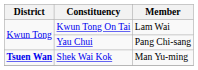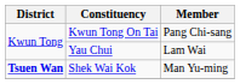 <table class="wikitable" style="text-align:left;">
 <tr>
 <th>District</th>
 <th>Constituency</th>
 <th>Member</th>
 </tr>
 <tr>
 <td rowspan=2><a href='#'>Kwun Tong</a></td>
 <td><a href='#'>Kwun Tong On Tai</a></td>
-<td>Lam Wai</td>
+<td>Pang Chi-sang</td>
 </tr>
 <tr>
 <td><a href='#'>Yau Chui</a></td>
-<td>Pang Chi-sang</td>
+<td>Lam Wai</td>
 </tr>
 <tr>
 <td rowspan=1><strong><a href='#'>Tsuen Wan</a></strong></td>
 <td><a href='#'>Shek Wai Kok</a></td>
 <td>Man Yu-ming</td>
 </tr>
 <tr>
 </tr>
 </table>
